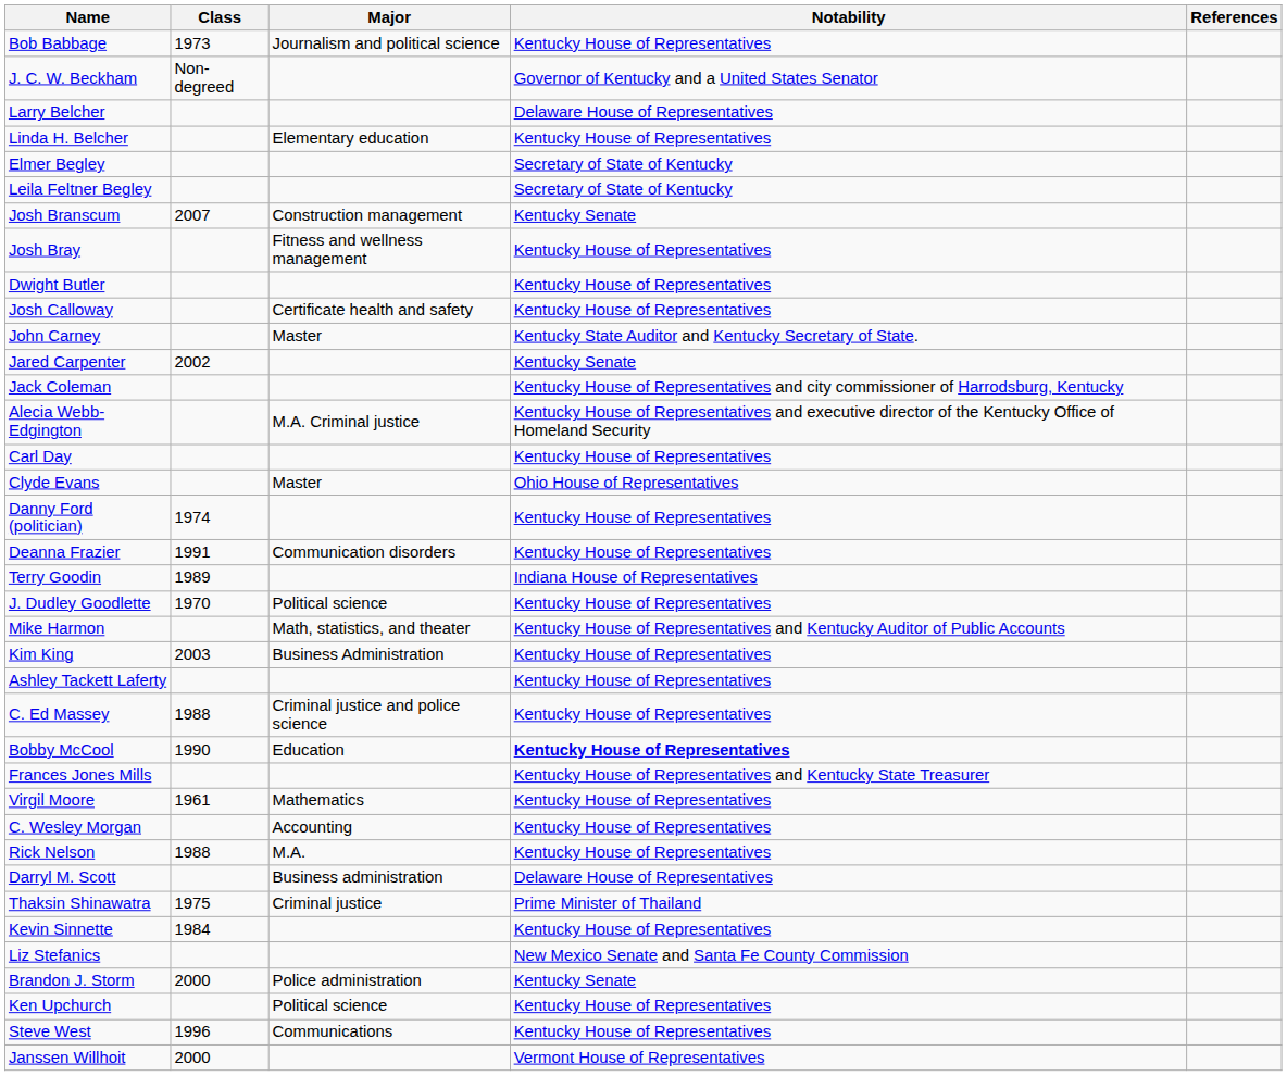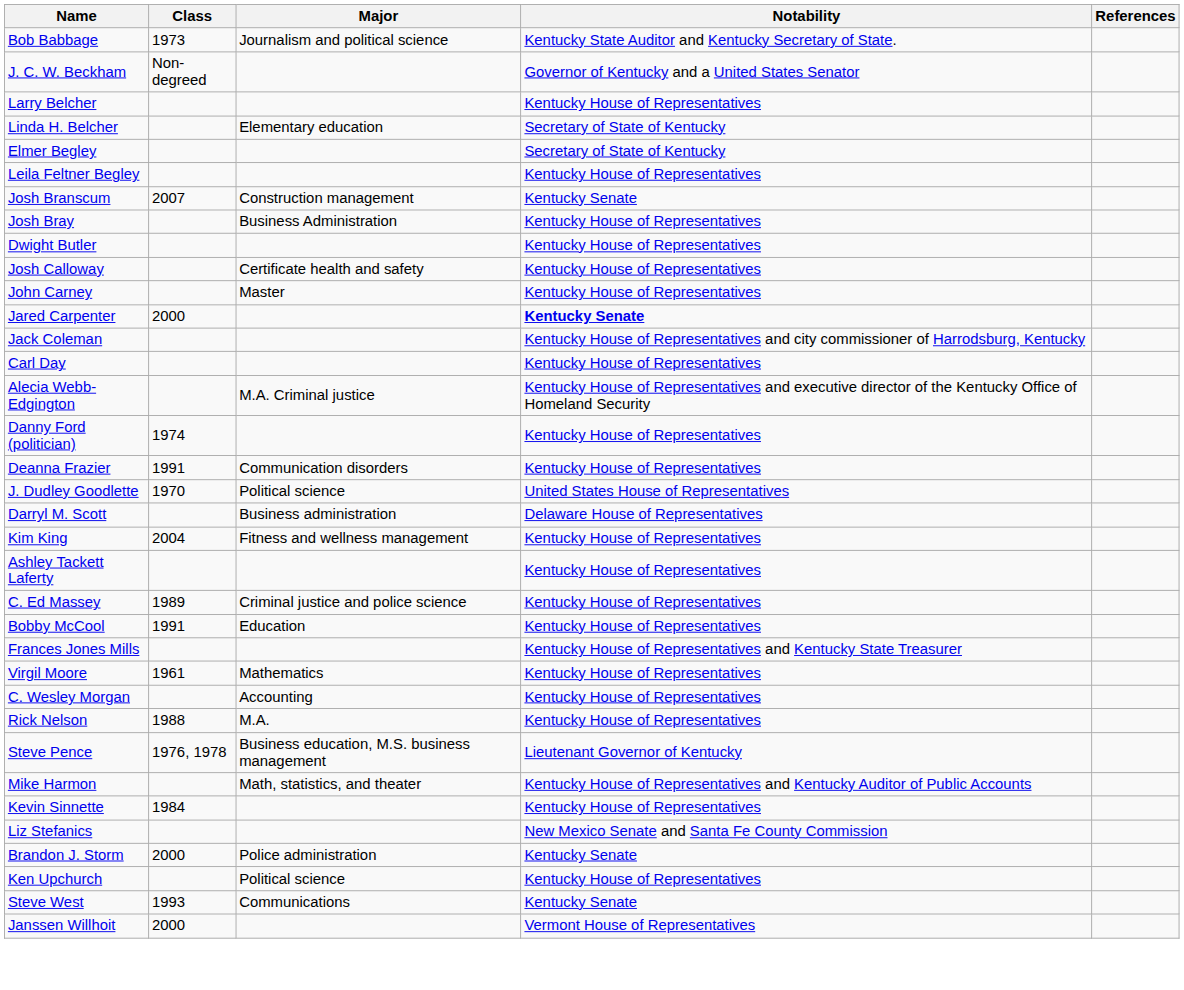 <table class="wikitable sortable" style="width:100%;">
 <tr>
 <th>Name</th>
 <th>Class</th>
 <th>Major</th>
 <th>Notability</th>
 <th>References</th>
 </tr>
 <tr>
 <td><a href='#'>Bob Babbage</a></td>
 <td>1973</td>
 <td>Journalism and political science</td>
-<td><a href='#'>Kentucky House of Representatives</a></td>
+<td><a href='#'>Kentucky State Auditor</a> and <a href='#'>Kentucky Secretary of State</a>.</td>
 <td></td>
 </tr>
 <tr>
 <td><a href='#'>J. C. W. Beckham</a></td>
 <td>Non-degreed</td>
 <td></td>
 <td><a href='#'>Governor of Kentucky</a> and a <a href='#'>United States Senator</a></td>
 <td></td>
 </tr>
 <tr>
 <td><a href='#'>Larry Belcher</a></td>
 <td></td>
 <td></td>
-<td><a href='#'>Delaware House of Representatives</a></td>
+<td><a href='#'>Kentucky House of Representatives</a></td>
 <td></td>
 </tr>
 <tr>
 <td><a href='#'>Linda H. Belcher</a></td>
 <td></td>
 <td>Elementary education</td>
-<td><a href='#'>Kentucky House of Representatives</a></td>
+<td><a href='#'>Secretary of State of Kentucky</a></td>
 <td></td>
 </tr>
 <tr>
 <td><a href='#'>Elmer Begley</a></td>
 <td></td>
 <td></td>
 <td><a href='#'>Secretary of State of Kentucky</a></td>
 <td></td>
 </tr>
 <tr>
 <td><a href='#'>Leila Feltner Begley</a></td>
 <td></td>
 <td></td>
-<td><a href='#'>Secretary of State of Kentucky</a></td>
+<td><a href='#'>Kentucky House of Representatives</a></td>
 <td></td>
 </tr>
 <tr>
 <td><a href='#'>Josh Branscum</a></td>
 <td>2007</td>
 <td>Construction management</td>
 <td><a href='#'>Kentucky Senate</a></td>
 <td></td>
 </tr>
 <tr>
 <td><a href='#'>Josh Bray</a></td>
 <td></td>
-<td>Fitness and wellness management</td>
+<td>Business Administration</td>
 <td><a href='#'>Kentucky House of Representatives</a></td>
 <td></td>
 </tr>
 <tr>
 <td><a href='#'>Dwight Butler</a></td>
 <td></td>
 <td></td>
 <td><a href='#'>Kentucky House of Representatives</a></td>
 <td></td>
 </tr>
 <tr>
 <td><a href='#'>Josh Calloway</a></td>
 <td></td>
 <td>Certificate health and safety</td>
 <td><a href='#'>Kentucky House of Representatives</a></td>
 <td></td>
 </tr>
 <tr>
 <td><a href='#'>John Carney</a></td>
 <td></td>
 <td>Master</td>
-<td><a href='#'>Kentucky State Auditor</a> and <a href='#'>Kentucky Secretary of State</a>.</td>
+<td><a href='#'>Kentucky House of Representatives</a></td>
 <td></td>
 </tr>
 <tr>
 <td><a href='#'>Jared Carpenter</a></td>
-<td>2002</td>
+<td>2000</td>
 <td></td>
-<td><a href='#'>Kentucky Senate</a></td>
+<td><strong><a href='#'>Kentucky Senate</a></strong></td>
 <td></td>
 </tr>
 <tr>
 <td><a href='#'>Jack Coleman</a></td>
 <td></td>
 <td></td>
 <td><a href='#'>Kentucky House of Representatives</a> and city commissioner of <a href='#'>Harrodsburg, Kentucky</a></td>
 <td></td>
 </tr>
 <tr>
-<td><a href='#'>Alecia Webb-Edgington</a></td>
-<td></td>
-<td>M.A. Criminal justice</td>
-<td><a href='#'>Kentucky House of Representatives</a> and executive director of the Kentucky Office of Homeland Security</td>
-<td></td>
-</tr>
-<tr>
 <td><a href='#'>Carl Day</a></td>
 <td></td>
 <td></td>
 <td><a href='#'>Kentucky House of Representatives</a></td>
 <td></td>
 </tr>
 <tr>
-<td><a href='#'>Clyde Evans</a></td>
+<td><a href='#'>Alecia Webb-Edgington</a></td>
 <td></td>
-<td>Master</td>
-<td><a href='#'>Ohio House of Representatives</a></td>
+<td>M.A. Criminal justice</td>
+<td><a href='#'>Kentucky House of Representatives</a> and executive director of the Kentucky Office of Homeland Security</td>
 <td></td>
 </tr>
 <tr>
 <td><a href='#'>Danny Ford (politician)</a></td>
 <td>1974</td>
 <td></td>
 <td><a href='#'>Kentucky House of Representatives</a></td>
 <td></td>
 </tr>
 <tr>
 <td><a href='#'>Deanna Frazier</a></td>
 <td>1991</td>
 <td>Communication disorders</td>
 <td><a href='#'>Kentucky House of Representatives</a></td>
 <td></td>
 </tr>
 <tr>
-<td><a href='#'>Terry Goodin</a></td>
-<td>1989</td>
-<td></td>
-<td><a href='#'>Indiana House of Representatives</a></td>
+<td><a href='#'>J. Dudley Goodlette</a></td>
+<td>1970</td>
+<td>Political science</td>
+<td><a href='#'>United States House of Representatives</a></td>
 <td></td>
 </tr>
 <tr>
-<td><a href='#'>J. Dudley Goodlette</a></td>
-<td>1970</td>
-<td>Political science</td>
-<td><a href='#'>Kentucky House of Representatives</a></td>
+<td><a href='#'>Darryl M. Scott</a></td>
 <td></td>
-</tr>
-<tr>
-<td><a href='#'>Mike Harmon</a></td>
-<td></td>
-<td>Math, statistics, and theater</td>
-<td><a href='#'>Kentucky House of Representatives</a> and <a href='#'>Kentucky Auditor of Public Accounts</a></td>
+<td>Business administration</td>
+<td><a href='#'>Delaware House of Representatives</a></td>
 <td></td>
 </tr>
 <tr>
 <td><a href='#'>Kim King</a></td>
-<td>2003</td>
-<td>Business Administration</td>
+<td>2004</td>
+<td>Fitness and wellness management</td>
 <td><a href='#'>Kentucky House of Representatives</a></td>
 <td></td>
 </tr>
 <tr>
 <td><a href='#'>Ashley Tackett Laferty</a></td>
 <td></td>
 <td></td>
 <td><a href='#'>Kentucky House of Representatives</a></td>
 <td></td>
 </tr>
 <tr>
 <td><a href='#'>C. Ed Massey</a></td>
-<td>1988</td>
+<td>1989</td>
 <td>Criminal justice and police science</td>
 <td><a href='#'>Kentucky House of Representatives</a></td>
 <td></td>
 </tr>
 <tr>
 <td><a href='#'>Bobby McCool</a></td>
-<td>1990</td>
+<td>1991</td>
 <td>Education</td>
-<td><strong><a href='#'>Kentucky House of Representatives</a></strong></td>
+<td><a href='#'>Kentucky House of Representatives</a></td>
 <td></td>
 </tr>
 <tr>
 <td><a href='#'>Frances Jones Mills</a></td>
 <td></td>
 <td></td>
 <td><a href='#'>Kentucky House of Representatives</a> and <a href='#'>Kentucky State Treasurer</a></td>
 <td></td>
 </tr>
 <tr>
 <td><a href='#'>Virgil Moore</a></td>
 <td>1961</td>
 <td>Mathematics</td>
 <td><a href='#'>Kentucky House of Representatives</a></td>
 <td></td>
 </tr>
 <tr>
 <td><a href='#'>C. Wesley Morgan</a></td>
 <td></td>
 <td>Accounting</td>
 <td><a href='#'>Kentucky House of Representatives</a></td>
 <td></td>
 </tr>
 <tr>
 <td><a href='#'>Rick Nelson</a></td>
 <td>1988</td>
 <td>M.A.</td>
 <td><a href='#'>Kentucky House of Representatives</a></td>
 <td></td>
 </tr>
 <tr>
-<td><a href='#'>Darryl M. Scott</a></td>
-<td></td>
-<td>Business administration</td>
-<td><a href='#'>Delaware House of Representatives</a></td>
+<td><a href='#'>Steve Pence</a></td>
+<td>1976, 1978</td>
+<td>Business education, M.S. business management</td>
+<td><a href='#'>Lieutenant Governor of Kentucky</a></td>
 <td></td>
 </tr>
 <tr>
-<td><a href='#'>Thaksin Shinawatra</a></td>
-<td>1975</td>
-<td>Criminal justice</td>
-<td><a href='#'>Prime Minister of Thailand</a></td>
+<td><a href='#'>Mike Harmon</a></td>
+<td></td>
+<td>Math, statistics, and theater</td>
+<td><a href='#'>Kentucky House of Representatives</a> and <a href='#'>Kentucky Auditor of Public Accounts</a></td>
 <td></td>
 </tr>
 <tr>
 <td><a href='#'>Kevin Sinnette</a></td>
 <td>1984</td>
 <td></td>
 <td><a href='#'>Kentucky House of Representatives</a></td>
 <td></td>
 </tr>
 <tr>
 <td><a href='#'>Liz Stefanics</a></td>
 <td></td>
 <td></td>
 <td><a href='#'>New Mexico Senate</a> and <a href='#'>Santa Fe County Commission</a></td>
 <td></td>
 </tr>
 <tr>
 <td><a href='#'>Brandon J. Storm</a></td>
 <td>2000</td>
 <td>Police administration</td>
 <td><a href='#'>Kentucky Senate</a></td>
 <td></td>
 </tr>
 <tr>
 <td><a href='#'>Ken Upchurch</a></td>
 <td></td>
 <td>Political science</td>
 <td><a href='#'>Kentucky House of Representatives</a></td>
 <td></td>
 </tr>
 <tr>
 <td><a href='#'>Steve West</a></td>
-<td>1996</td>
+<td>1993</td>
 <td>Communications</td>
-<td><a href='#'>Kentucky House of Representatives</a></td>
+<td><a href='#'>Kentucky Senate</a></td>
 <td></td>
 </tr>
 <tr>
 <td><a href='#'>Janssen Willhoit</a></td>
 <td>2000</td>
 <td></td>
 <td><a href='#'>Vermont House of Representatives</a></td>
 <td></td>
 </tr>
 </table>
